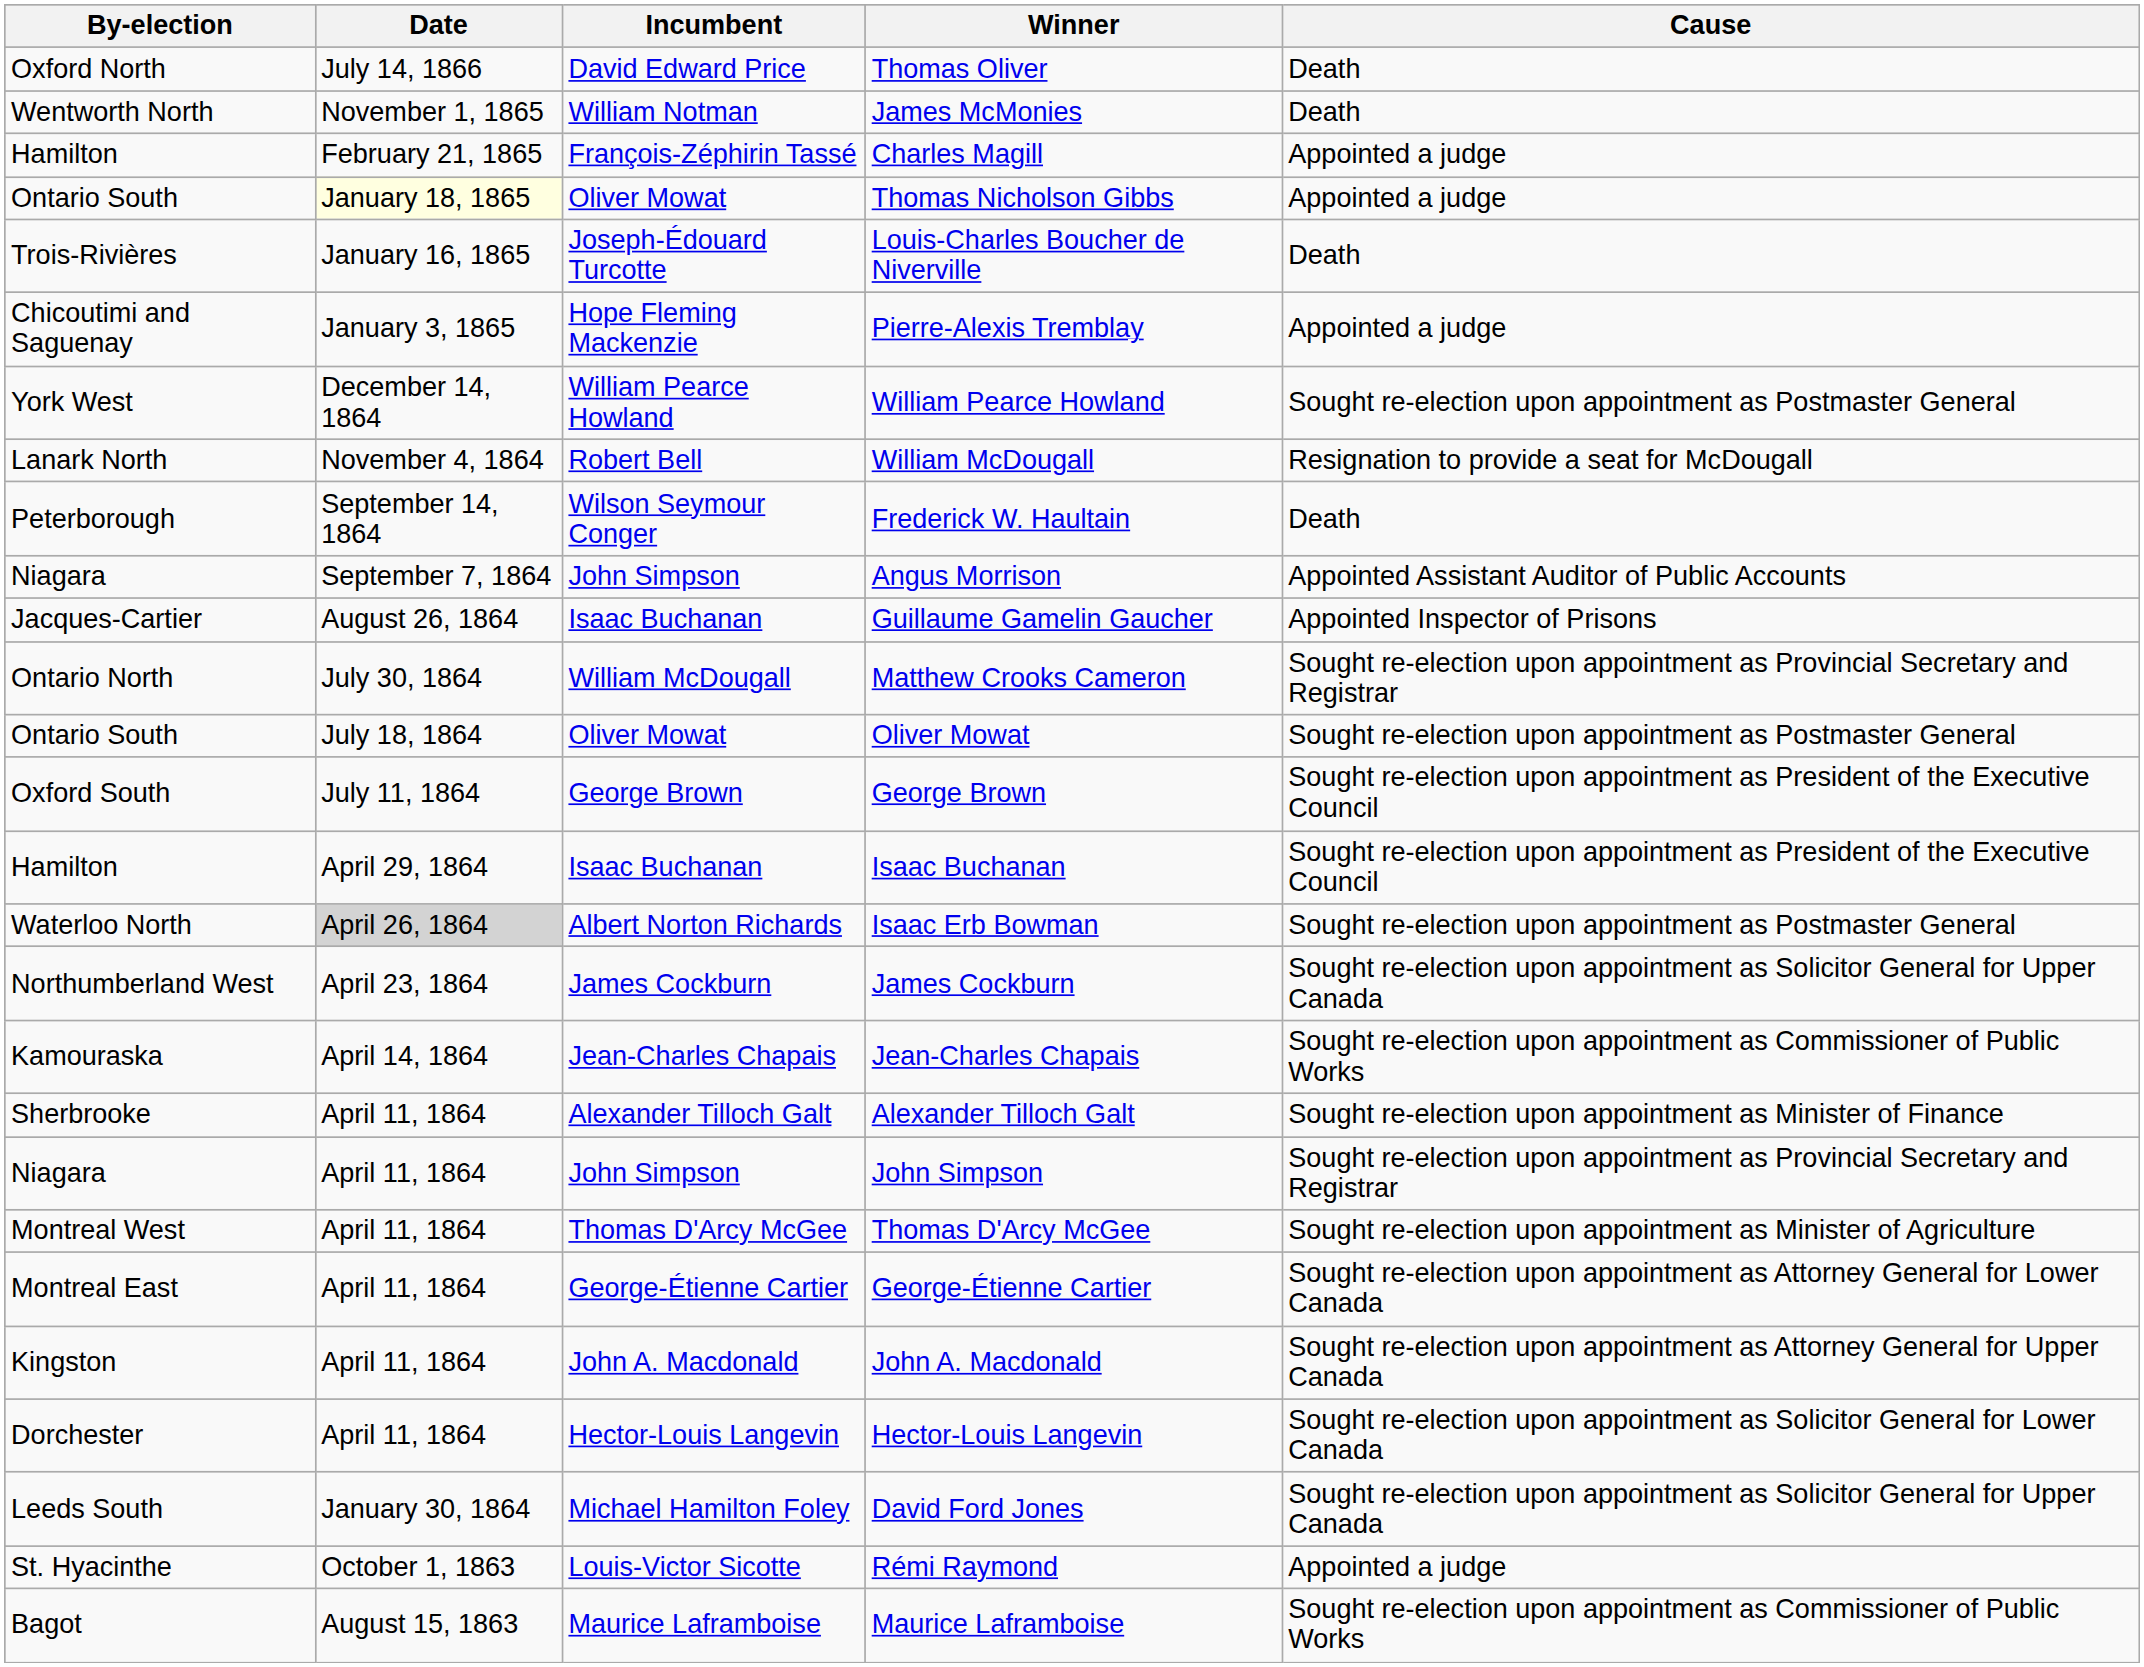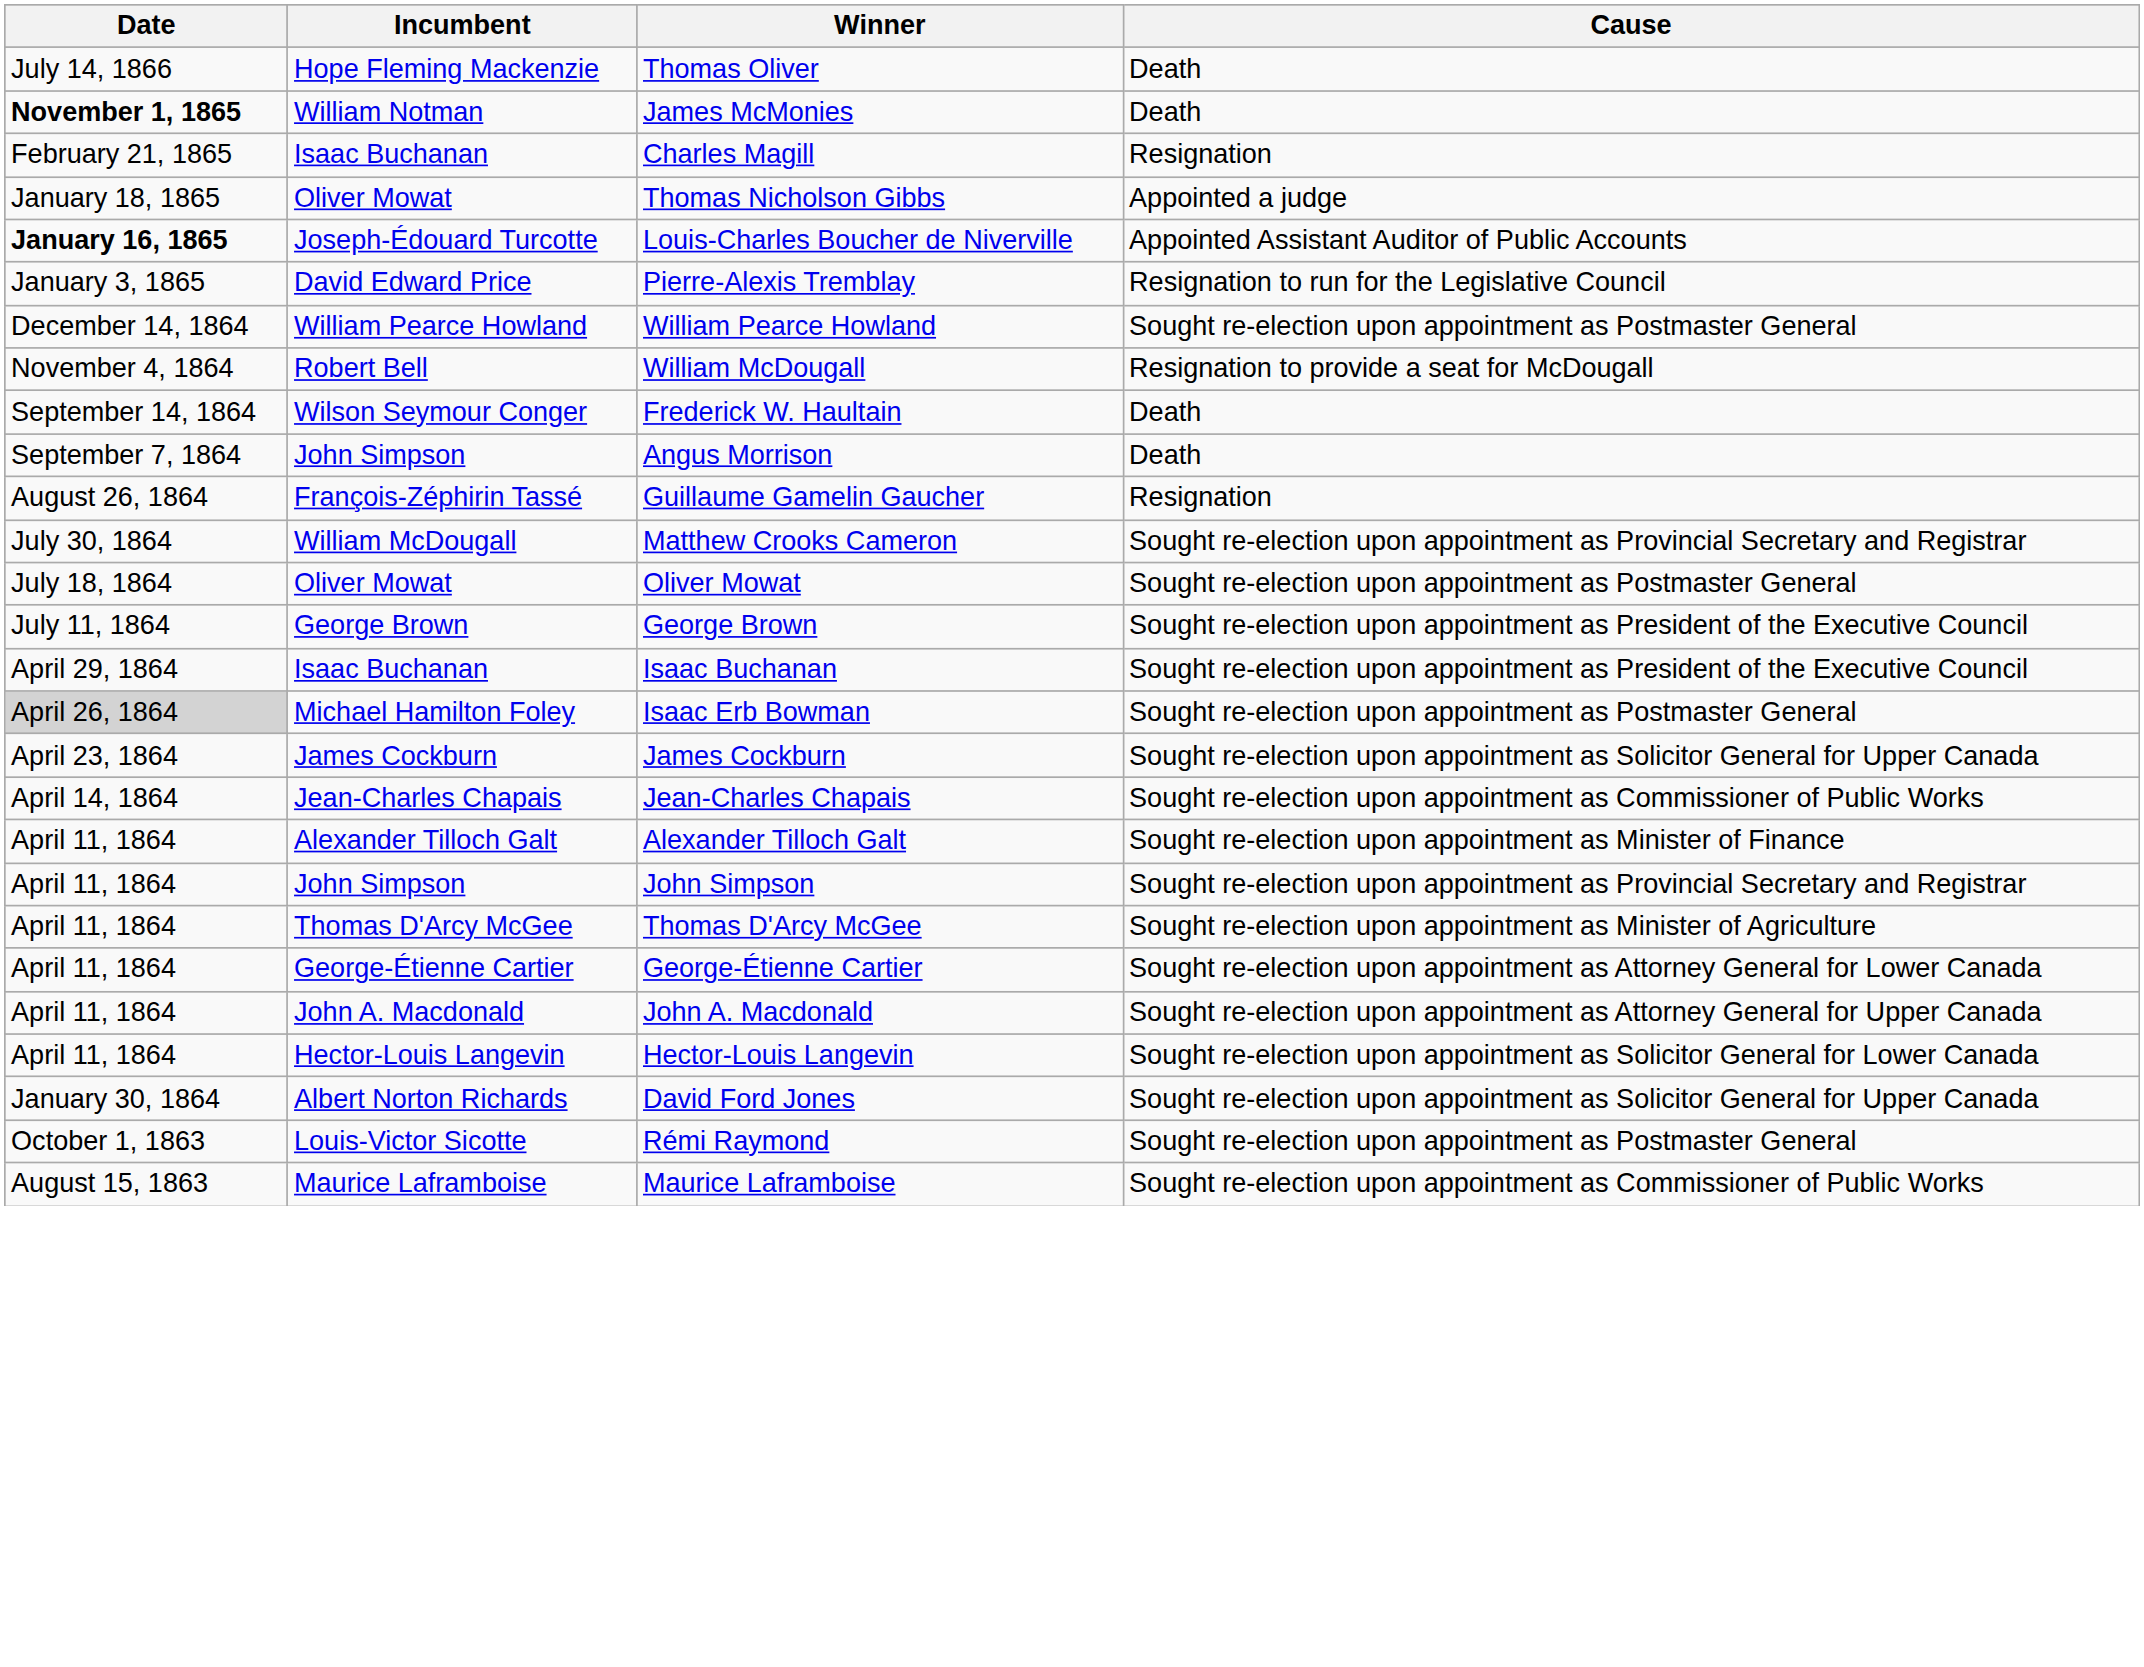 <table class=wikitable style="width:100%">
 <tr>
-<th>By-election</th>
 <th>Date</th>
 <th>Incumbent</th>
 <th>Winner</th>
 <th>Cause</th>
 </tr>
 <tr>
-<td>Oxford North</td>
 <td>July 14, 1866</td>
-<td><a href='#'>David Edward Price</a></td>
+<td><a href='#'>Hope Fleming Mackenzie</a></td>
 <td><a href='#'>Thomas Oliver</a></td>
 <td>Death</td>
 </tr>
 <tr>
-<td>Wentworth North</td>
-<td>November 1, 1865</td>
+<td><strong>November 1, 1865</strong></td>
 <td><a href='#'>William Notman</a></td>
 <td><a href='#'>James McMonies</a></td>
 <td>Death</td>
 </tr>
 <tr>
-<td>Hamilton</td>
 <td>February 21, 1865</td>
-<td><a href='#'>François-Zéphirin Tassé</a></td>
+<td><a href='#'>Isaac Buchanan</a></td>
 <td><a href='#'>Charles Magill</a></td>
-<td>Appointed a judge</td>
+<td>Resignation</td>
 </tr>
 <tr>
-<td>Ontario South</td>
-<td style="background: lightyellow;">January 18, 1865</td>
+<td>January 18, 1865</td>
 <td><a href='#'>Oliver Mowat</a></td>
 <td><a href='#'>Thomas Nicholson Gibbs</a></td>
 <td>Appointed a judge</td>
 </tr>
 <tr>
-<td>Trois-Rivières</td>
-<td>January 16, 1865</td>
+<td><strong>January 16, 1865</strong></td>
 <td><a href='#'>Joseph-Édouard Turcotte</a></td>
 <td><a href='#'>Louis-Charles Boucher de Niverville</a></td>
-<td>Death</td>
+<td>Appointed Assistant Auditor of Public Accounts</td>
 </tr>
 <tr>
-<td>Chicoutimi and Saguenay</td>
 <td>January 3, 1865</td>
-<td><a href='#'>Hope Fleming Mackenzie</a></td>
+<td><a href='#'>David Edward Price</a></td>
 <td><a href='#'>Pierre-Alexis Tremblay</a></td>
-<td>Appointed a judge</td>
+<td>Resignation to run for the Legislative Council</td>
 </tr>
 <tr>
-<td>York West</td>
 <td>December 14, 1864</td>
 <td><a href='#'>William Pearce Howland</a></td>
 <td><a href='#'>William Pearce Howland</a></td>
 <td>Sought re-election upon appointment as Postmaster General</td>
 </tr>
 <tr>
-<td>Lanark North</td>
 <td>November 4, 1864</td>
 <td><a href='#'>Robert Bell</a></td>
 <td><a href='#'>William McDougall</a></td>
 <td>Resignation to provide a seat for McDougall</td>
 </tr>
 <tr>
-<td>Peterborough</td>
 <td>September 14, 1864</td>
 <td><a href='#'>Wilson Seymour Conger</a></td>
 <td><a href='#'>Frederick W. Haultain</a></td>
 <td>Death</td>
 </tr>
 <tr>
-<td>Niagara</td>
 <td>September 7, 1864</td>
 <td><a href='#'>John Simpson</a></td>
 <td><a href='#'>Angus Morrison</a></td>
-<td>Appointed Assistant Auditor of Public Accounts</td>
+<td>Death</td>
 </tr>
 <tr>
-<td>Jacques-Cartier</td>
 <td>August 26, 1864</td>
-<td><a href='#'>Isaac Buchanan</a></td>
+<td><a href='#'>François-Zéphirin Tassé</a></td>
 <td><a href='#'>Guillaume Gamelin Gaucher</a></td>
-<td>Appointed Inspector of Prisons</td>
+<td>Resignation</td>
 </tr>
 <tr>
-<td>Ontario North</td>
 <td>July 30, 1864</td>
 <td><a href='#'>William McDougall</a></td>
 <td><a href='#'>Matthew Crooks Cameron</a></td>
 <td>Sought re-election upon appointment as Provincial Secretary and Registrar</td>
 </tr>
 <tr>
-<td>Ontario South</td>
 <td>July 18, 1864</td>
 <td><a href='#'>Oliver Mowat</a></td>
 <td><a href='#'>Oliver Mowat</a></td>
 <td>Sought re-election upon appointment as Postmaster General</td>
 </tr>
 <tr>
-<td>Oxford South</td>
 <td>July 11, 1864</td>
 <td><a href='#'>George Brown</a></td>
 <td><a href='#'>George Brown</a></td>
 <td>Sought re-election upon appointment as President of the Executive Council</td>
 </tr>
 <tr>
-<td>Hamilton</td>
 <td>April 29, 1864</td>
 <td><a href='#'>Isaac Buchanan</a></td>
 <td><a href='#'>Isaac Buchanan</a></td>
 <td>Sought re-election upon appointment as President of the Executive Council</td>
 </tr>
 <tr>
-<td>Waterloo North</td>
 <td style="background: lightgrey;">April 26, 1864</td>
-<td><a href='#'>Albert Norton Richards</a></td>
+<td><a href='#'>Michael Hamilton Foley</a></td>
 <td><a href='#'>Isaac Erb Bowman</a></td>
 <td>Sought re-election upon appointment as Postmaster General</td>
 </tr>
 <tr>
-<td>Northumberland West</td>
 <td>April 23, 1864</td>
 <td><a href='#'>James Cockburn</a></td>
 <td><a href='#'>James Cockburn</a></td>
 <td>Sought re-election upon appointment as Solicitor General for Upper Canada</td>
 </tr>
 <tr>
-<td>Kamouraska</td>
 <td>April 14, 1864</td>
 <td><a href='#'>Jean-Charles Chapais</a></td>
 <td><a href='#'>Jean-Charles Chapais</a></td>
 <td>Sought re-election upon appointment as Commissioner of Public Works</td>
 </tr>
 <tr>
-<td>Sherbrooke</td>
 <td>April 11, 1864</td>
 <td><a href='#'>Alexander Tilloch Galt</a></td>
 <td><a href='#'>Alexander Tilloch Galt</a></td>
 <td>Sought re-election upon appointment as Minister of Finance</td>
 </tr>
 <tr>
-<td>Niagara</td>
 <td>April 11, 1864</td>
 <td><a href='#'>John Simpson</a></td>
 <td><a href='#'>John Simpson</a></td>
 <td>Sought re-election upon appointment as Provincial Secretary and Registrar</td>
 </tr>
 <tr>
-<td>Montreal West</td>
 <td>April 11, 1864</td>
 <td><a href='#'>Thomas D'Arcy McGee</a></td>
 <td><a href='#'>Thomas D'Arcy McGee</a></td>
 <td>Sought re-election upon appointment as Minister of Agriculture</td>
 </tr>
 <tr>
-<td>Montreal East</td>
 <td>April 11, 1864</td>
 <td><a href='#'>George-Étienne Cartier</a></td>
 <td><a href='#'>George-Étienne Cartier</a></td>
 <td>Sought re-election upon appointment as Attorney General for Lower Canada</td>
 </tr>
 <tr>
-<td>Kingston</td>
 <td>April 11, 1864</td>
 <td><a href='#'>John A. Macdonald</a></td>
 <td><a href='#'>John A. Macdonald</a></td>
 <td>Sought re-election upon appointment as Attorney General for Upper Canada</td>
 </tr>
 <tr>
-<td>Dorchester</td>
 <td>April 11, 1864</td>
 <td><a href='#'>Hector-Louis Langevin</a></td>
 <td><a href='#'>Hector-Louis Langevin</a></td>
 <td>Sought re-election upon appointment as Solicitor General for Lower Canada</td>
 </tr>
 <tr>
-<td>Leeds South</td>
 <td>January 30, 1864</td>
-<td><a href='#'>Michael Hamilton Foley</a></td>
+<td><a href='#'>Albert Norton Richards</a></td>
 <td><a href='#'>David Ford Jones</a></td>
 <td>Sought re-election upon appointment as Solicitor General for Upper Canada</td>
 </tr>
 <tr>
-<td>St. Hyacinthe</td>
 <td>October 1, 1863</td>
 <td><a href='#'>Louis-Victor Sicotte</a></td>
 <td><a href='#'>Rémi Raymond</a></td>
-<td>Appointed a judge</td>
+<td>Sought re-election upon appointment as Postmaster General</td>
 </tr>
 <tr>
-<td>Bagot</td>
 <td>August 15, 1863</td>
 <td><a href='#'>Maurice Laframboise</a></td>
 <td><a href='#'>Maurice Laframboise</a></td>
 <td>Sought re-election upon appointment as Commissioner of Public Works</td>
 </tr>
 </table>
